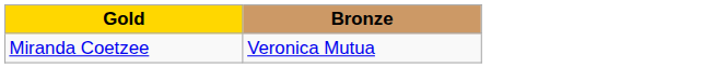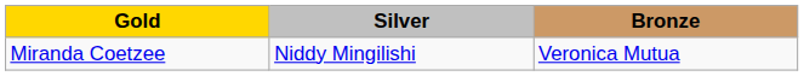 <table class="wikitable" style="text-align:left">
 <tr align="center">
 <td width=200 bgcolor=gold><strong>Gold</strong></td>
+<td width=200 bgcolor=silver><strong>Silver</strong></td>
 <td width=200 bgcolor=CC9966><strong>Bronze</strong></td>
 </tr>
 <tr>
 <td><a href='#'>Miranda Coetzee</a><br><em></em></td>
+<td><a href='#'>Niddy Mingilishi</a><br><em></em></td>
 <td><a href='#'>Veronica Mutua</a><br><em></em></td>
 </tr>
 </table>
